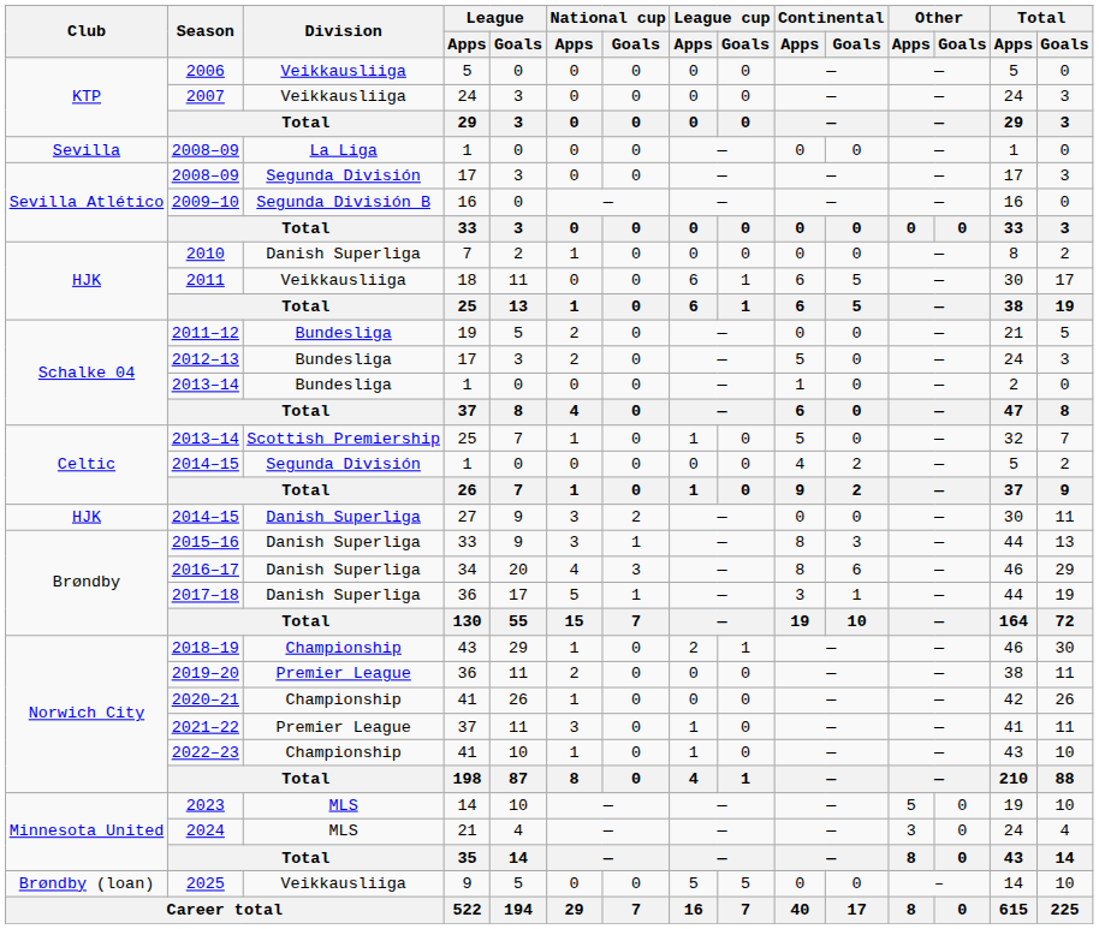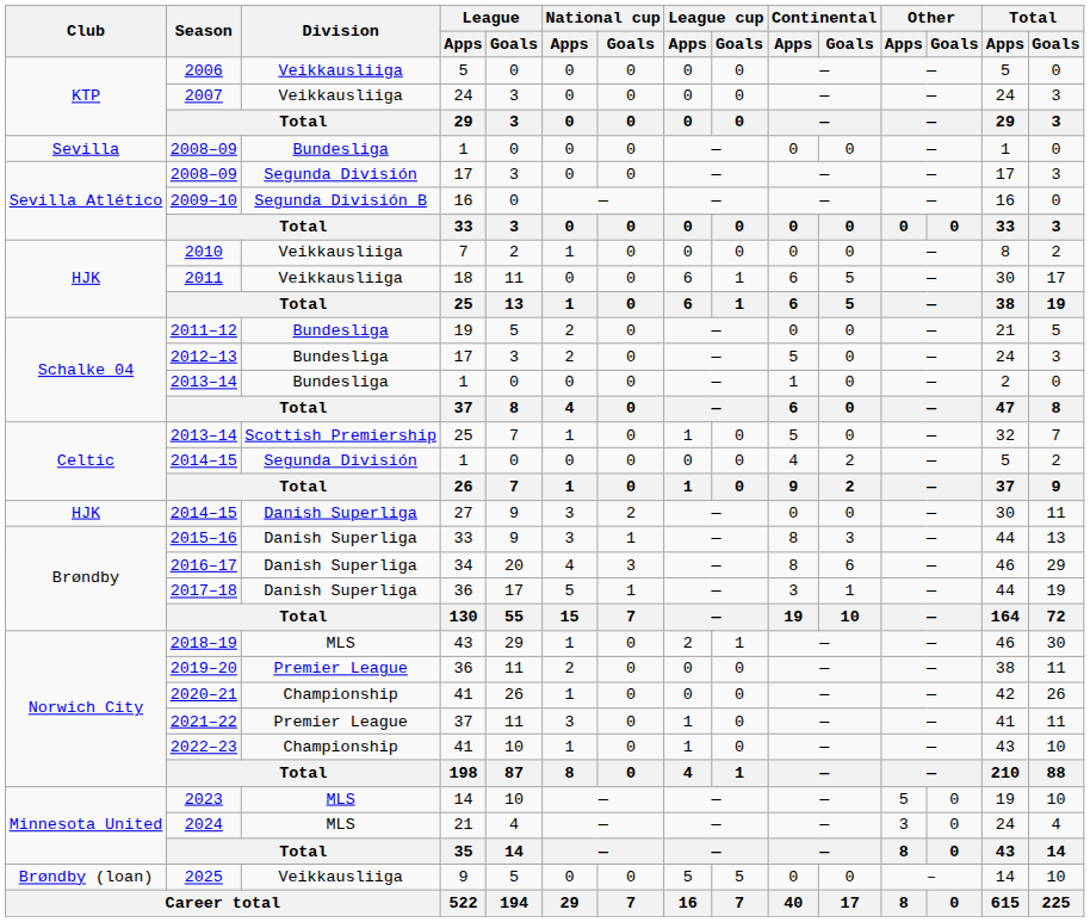 <table class="wikitable" style="text-align:center">
 <tr>
 <th rowspan="2">Club</th>
 <th rowspan="2">Season</th>
 <th rowspan="2">Division</th>
 <th colspan="2">League</th>
 <th colspan="2">National cup</th>
 <th colspan="2">League cup</th>
 <th colspan="2">Continental</th>
 <th colspan="2">Other</th>
 <th colspan="2">Total</th>
 </tr>
 <tr>
 <th>Apps</th>
 <th>Goals</th>
 <th>Apps</th>
 <th>Goals</th>
 <th>Apps</th>
 <th>Goals</th>
 <th>Apps</th>
 <th>Goals</th>
 <th>Apps</th>
 <th>Goals</th>
 <th>Apps</th>
 <th>Goals</th>
 </tr>
 <tr>
 <td rowspan="3"><a href='#'>KTP</a></td>
 <td><a href='#'>2006</a></td>
 <td><a href='#'>Veikkausliiga</a></td>
 <td>5</td>
 <td>0</td>
 <td>0</td>
 <td>0</td>
 <td>0</td>
 <td>0</td>
 <td colspan="2">—</td>
 <td colspan="2">—</td>
 <td>5</td>
 <td>0</td>
 </tr>
 <tr>
 <td><a href='#'>2007</a></td>
 <td>Veikkausliiga</td>
 <td>24</td>
 <td>3</td>
 <td>0</td>
 <td>0</td>
 <td>0</td>
 <td>0</td>
 <td colspan="2">—</td>
 <td colspan="2">—</td>
 <td>24</td>
 <td>3</td>
 </tr>
 <tr>
 <th colspan="2">Total</th>
 <th>29</th>
 <th>3</th>
 <th>0</th>
 <th>0</th>
 <th>0</th>
 <th>0</th>
 <th colspan="2">—</th>
 <th colspan="2">—</th>
 <th>29</th>
 <th>3</th>
 </tr>
 <tr>
 <td><a href='#'>Sevilla</a></td>
 <td><a href='#'>2008–09</a></td>
-<td><a href='#'>La Liga</a></td>
+<td><a href='#'>Bundesliga</a></td>
 <td>1</td>
 <td>0</td>
 <td>0</td>
 <td>0</td>
 <td colspan="2">—</td>
 <td>0</td>
 <td>0</td>
 <td colspan="2">—</td>
 <td>1</td>
 <td>0</td>
 </tr>
 <tr>
 <td rowspan=3><a href='#'>Sevilla Atlético</a></td>
 <td><a href='#'>2008–09</a></td>
 <td><a href='#'>Segunda División</a></td>
 <td>17</td>
 <td>3</td>
 <td>0</td>
 <td>0</td>
 <td colspan="2">—</td>
 <td colspan="2">—</td>
 <td colspan="2">—</td>
 <td>17</td>
 <td>3</td>
 </tr>
 <tr>
 <td><a href='#'>2009–10</a></td>
 <td><a href='#'>Segunda División B</a></td>
 <td>16</td>
 <td>0</td>
 <td colspan="2">—</td>
 <td colspan="2">—</td>
 <td colspan="2">—</td>
 <td colspan="2">—</td>
 <td>16</td>
 <td>0</td>
 </tr>
 <tr>
 <th colspan=2>Total</th>
 <th>33</th>
 <th>3</th>
 <th>0</th>
 <th>0</th>
 <th>0</th>
 <th>0</th>
 <th>0</th>
 <th>0</th>
 <th>0</th>
 <th>0</th>
 <th>33</th>
 <th>3</th>
 </tr>
 <tr>
 <td rowspan="3"><a href='#'>HJK</a></td>
 <td><a href='#'>2010</a></td>
-<td>Danish Superliga</td>
+<td>Veikkausliiga</td>
 <td>7</td>
 <td>2</td>
 <td>1</td>
 <td>0</td>
 <td>0</td>
 <td>0</td>
 <td>0</td>
 <td>0</td>
 <td colspan="2">—</td>
 <td>8</td>
 <td>2</td>
 </tr>
 <tr>
 <td><a href='#'>2011</a></td>
 <td>Veikkausliiga</td>
 <td>18</td>
 <td>11</td>
 <td>0</td>
 <td>0</td>
 <td>6</td>
 <td>1</td>
 <td>6</td>
 <td>5</td>
 <td colspan="2">—</td>
 <td>30</td>
 <td>17</td>
 </tr>
 <tr>
 <th colspan="2">Total</th>
 <th>25</th>
 <th>13</th>
 <th>1</th>
 <th>0</th>
 <th>6</th>
 <th>1</th>
 <th>6</th>
 <th>5</th>
 <th colspan="2">—</th>
 <th>38</th>
 <th>19</th>
 </tr>
 <tr>
 <td rowspan="4"><a href='#'>Schalke 04</a></td>
 <td><a href='#'>2011–12</a></td>
 <td><a href='#'>Bundesliga</a></td>
 <td>19</td>
 <td>5</td>
 <td>2</td>
 <td>0</td>
 <td colspan="2">—</td>
 <td>0</td>
 <td>0</td>
 <td colspan="2">—</td>
 <td>21</td>
 <td>5</td>
 </tr>
 <tr>
 <td><a href='#'>2012–13</a></td>
 <td>Bundesliga</td>
 <td>17</td>
 <td>3</td>
 <td>2</td>
 <td>0</td>
 <td colspan="2">—</td>
 <td>5</td>
 <td>0</td>
 <td colspan="2">—</td>
 <td>24</td>
 <td>3</td>
 </tr>
 <tr>
 <td><a href='#'>2013–14</a></td>
 <td>Bundesliga</td>
 <td>1</td>
 <td>0</td>
 <td>0</td>
 <td>0</td>
 <td colspan="2">—</td>
 <td>1</td>
 <td>0</td>
 <td colspan="2">—</td>
 <td>2</td>
 <td>0</td>
 </tr>
 <tr>
 <th colspan="2">Total</th>
 <th>37</th>
 <th>8</th>
 <th>4</th>
 <th>0</th>
 <th colspan="2">—</th>
 <th>6</th>
 <th>0</th>
 <th colspan="2">—</th>
 <th>47</th>
 <th>8</th>
 </tr>
 <tr>
 <td rowspan="3"><a href='#'>Celtic</a></td>
 <td><a href='#'>2013–14</a></td>
 <td><a href='#'>Scottish Premiership</a></td>
 <td>25</td>
 <td>7</td>
 <td>1</td>
 <td>0</td>
 <td>1</td>
 <td>0</td>
 <td>5</td>
 <td>0</td>
 <td colspan="2">—</td>
 <td>32</td>
 <td>7</td>
 </tr>
 <tr>
 <td><a href='#'>2014–15</a></td>
 <td><a href='#'>Segunda División</a></td>
 <td>1</td>
 <td>0</td>
 <td>0</td>
 <td>0</td>
 <td>0</td>
 <td>0</td>
 <td>4</td>
 <td>2</td>
 <td colspan="2">—</td>
 <td>5</td>
 <td>2</td>
 </tr>
 <tr>
 <th colspan="2">Total</th>
 <th>26</th>
 <th>7</th>
 <th>1</th>
 <th>0</th>
 <th>1</th>
 <th>0</th>
 <th>9</th>
 <th>2</th>
 <th colspan="2">—</th>
 <th>37</th>
 <th>9</th>
 </tr>
 <tr>
 <td><a href='#'>HJK</a></td>
 <td><a href='#'>2014–15</a></td>
 <td><a href='#'>Danish Superliga</a></td>
 <td>27</td>
 <td>9</td>
 <td>3</td>
 <td>2</td>
 <td colspan="2">—</td>
 <td>0</td>
 <td>0</td>
 <td colspan="2">—</td>
 <td>30</td>
 <td>11</td>
 </tr>
 <tr>
 <td rowspan="4">Brøndby</td>
 <td><a href='#'>2015–16</a></td>
 <td>Danish Superliga</td>
 <td>33</td>
 <td>9</td>
 <td>3</td>
 <td>1</td>
 <td colspan="2">—</td>
 <td>8</td>
 <td>3</td>
 <td colspan="2">—</td>
 <td>44</td>
 <td>13</td>
 </tr>
 <tr>
 <td><a href='#'>2016–17</a></td>
 <td>Danish Superliga</td>
 <td>34</td>
 <td>20</td>
 <td>4</td>
 <td>3</td>
 <td colspan="2">—</td>
 <td>8</td>
 <td>6</td>
 <td colspan="2">—</td>
 <td>46</td>
 <td>29</td>
 </tr>
 <tr>
 <td><a href='#'>2017–18</a></td>
 <td>Danish Superliga</td>
 <td>36</td>
 <td>17</td>
 <td>5</td>
 <td>1</td>
 <td colspan="2">—</td>
 <td>3</td>
 <td>1</td>
 <td colspan="2">—</td>
 <td>44</td>
 <td>19</td>
 </tr>
 <tr>
 <th colspan="2">Total</th>
 <th>130</th>
 <th>55</th>
 <th>15</th>
 <th>7</th>
 <th colspan="2">—</th>
 <th>19</th>
 <th>10</th>
 <th colspan="2">—</th>
 <th>164</th>
 <th>72</th>
 </tr>
 <tr>
 <td rowspan="6"><a href='#'>Norwich City</a></td>
 <td><a href='#'>2018–19</a></td>
-<td><a href='#'>Championship</a></td>
+<td>MLS</td>
 <td>43</td>
 <td>29</td>
 <td>1</td>
 <td>0</td>
 <td>2</td>
 <td>1</td>
 <td colspan="2">—</td>
 <td colspan="2">—</td>
 <td>46</td>
 <td>30</td>
 </tr>
 <tr>
 <td><a href='#'>2019–20</a></td>
 <td><a href='#'>Premier League</a></td>
 <td>36</td>
 <td>11</td>
 <td>2</td>
 <td>0</td>
 <td>0</td>
 <td>0</td>
 <td colspan="2">—</td>
 <td colspan="2">—</td>
 <td>38</td>
 <td>11</td>
 </tr>
 <tr>
 <td><a href='#'>2020–21</a></td>
 <td>Championship</td>
 <td>41</td>
 <td>26</td>
 <td>1</td>
 <td>0</td>
 <td>0</td>
 <td>0</td>
 <td colspan="2">—</td>
 <td colspan="2">—</td>
 <td>42</td>
 <td>26</td>
 </tr>
 <tr>
 <td><a href='#'>2021–22</a></td>
 <td>Premier League</td>
 <td>37</td>
 <td>11</td>
 <td>3</td>
 <td>0</td>
 <td>1</td>
 <td>0</td>
 <td colspan="2">—</td>
 <td colspan="2">—</td>
 <td>41</td>
 <td>11</td>
 </tr>
 <tr>
 <td><a href='#'>2022–23</a></td>
 <td>Championship</td>
 <td>41</td>
 <td>10</td>
 <td>1</td>
 <td>0</td>
 <td>1</td>
 <td>0</td>
 <td colspan="2">—</td>
 <td colspan="2">—</td>
 <td>43</td>
 <td>10</td>
 </tr>
 <tr>
 <th colspan="2">Total</th>
 <th>198</th>
 <th>87</th>
 <th>8</th>
 <th>0</th>
 <th>4</th>
 <th>1</th>
 <th colspan="2">—</th>
 <th colspan="2">—</th>
 <th>210</th>
 <th>88</th>
 </tr>
 <tr>
 <td rowspan="3"><a href='#'>Minnesota United</a></td>
 <td><a href='#'>2023</a></td>
 <td><a href='#'>MLS</a></td>
 <td>14</td>
 <td>10</td>
 <td colspan="2">—</td>
 <td colspan="2">—</td>
 <td colspan="2">—</td>
 <td>5</td>
 <td>0</td>
 <td>19</td>
 <td>10</td>
 </tr>
 <tr>
 <td><a href='#'>2024</a></td>
 <td>MLS</td>
 <td>21</td>
 <td>4</td>
 <td colspan="2">—</td>
 <td colspan="2">—</td>
 <td colspan="2">—</td>
 <td>3</td>
 <td>0</td>
 <td>24</td>
 <td>4</td>
 </tr>
 <tr>
 <th colspan="2">Total</th>
 <th>35</th>
 <th>14</th>
 <th colspan="2">—</th>
 <th colspan="2">—</th>
 <th colspan="2">—</th>
 <th>8</th>
 <th>0</th>
 <th>43</th>
 <th>14</th>
 </tr>
 <tr>
 <td><a href='#'>Brøndby</a> (loan)</td>
 <td><a href='#'>2025</a></td>
 <td>Veikkausliiga</td>
 <td>9</td>
 <td>5</td>
 <td>0</td>
 <td>0</td>
 <td>5</td>
 <td>5</td>
 <td>0</td>
 <td>0</td>
 <td colspan=2>–</td>
 <td>14</td>
 <td>10</td>
 </tr>
 <tr>
 <th colspan="3">Career total</th>
 <th>522</th>
 <th>194</th>
 <th>29</th>
 <th>7</th>
 <th>16</th>
 <th>7</th>
 <th>40</th>
 <th>17</th>
 <th>8</th>
 <th>0</th>
 <th>615</th>
 <th>225</th>
 </tr>
 </table>
